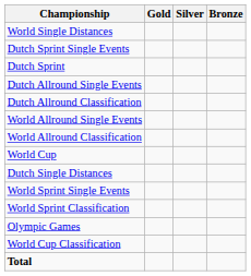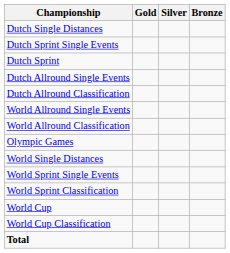 <table class="wikitable">
 <tr>
 <th>Championship</th>
 <th>Gold <br> </th>
 <th>Silver <br> </th>
 <th>Bronze <br> </th>
 </tr>
 <tr>
-<td><a href='#'>World Single Distances</a></td>
+<td><a href='#'>Dutch Single Distances</a></td>
 <td></td>
 <td></td>
 <td></td>
 </tr>
 <tr>
 <td><a href='#'>Dutch Sprint Single Events</a></td>
 <td></td>
 <td></td>
 <td></td>
 </tr>
 <tr>
 <td><a href='#'>Dutch Sprint</a></td>
 <td></td>
 <td></td>
 <td></td>
 </tr>
 <tr>
 <td><a href='#'>Dutch Allround Single Events</a></td>
 <td></td>
 <td></td>
 <td></td>
 </tr>
 <tr>
 <td><a href='#'>Dutch Allround Classification</a></td>
 <td></td>
 <td></td>
 <td></td>
 </tr>
 <tr>
 <td><a href='#'>World Allround Single Events</a></td>
 <td></td>
 <td></td>
 <td></td>
 </tr>
 <tr>
 <td><a href='#'>World Allround Classification</a></td>
 <td></td>
 <td></td>
 <td></td>
 </tr>
 <tr>
-<td><a href='#'>World Cup</a></td>
+<td><a href='#'>Olympic Games</a></td>
 <td></td>
 <td></td>
 <td></td>
 </tr>
 <tr>
-<td><a href='#'>Dutch Single Distances</a></td>
+<td><a href='#'>World Single Distances</a></td>
 <td></td>
 <td></td>
 <td></td>
 </tr>
 <tr>
 <td><a href='#'>World Sprint Single Events</a></td>
 <td></td>
 <td></td>
 <td></td>
 </tr>
 <tr>
 <td><a href='#'>World Sprint Classification</a></td>
 <td></td>
 <td></td>
 <td></td>
 </tr>
 <tr>
-<td><a href='#'>Olympic Games</a></td>
+<td><a href='#'>World Cup</a></td>
 <td></td>
 <td></td>
 <td></td>
 </tr>
 <tr>
 <td><a href='#'>World Cup Classification</a></td>
 <td></td>
 <td></td>
 <td></td>
 </tr>
 <tr>
 <td><strong>Total</strong></td>
 <td></td>
 <td></td>
 <td></td>
 </tr>
 </table>
